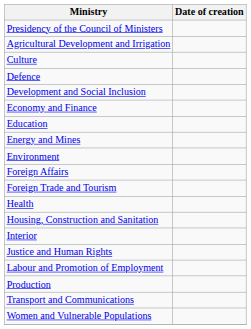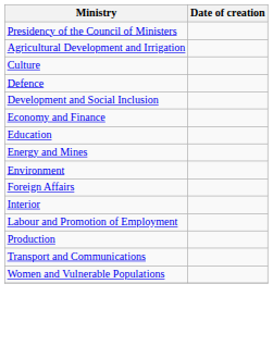 <table class="wikitable">
 <tr>
 <th>Ministry</th>
 <th>Date of creation</th>
 </tr>
 <tr>
 <td><a href='#'>Presidency of the Council of Ministers</a></td>
 <td></td>
 </tr>
 <tr>
 <td><a href='#'>Agricultural Development and Irrigation</a></td>
 <td></td>
 </tr>
 <tr>
 <td><a href='#'>Culture</a></td>
 <td></td>
 </tr>
 <tr>
 <td><a href='#'>Defence</a></td>
 <td></td>
 </tr>
 <tr>
 <td><a href='#'>Development and Social Inclusion</a></td>
 <td></td>
 </tr>
 <tr>
 <td><a href='#'>Economy and Finance</a></td>
 <td></td>
 </tr>
 <tr>
 <td><a href='#'>Education</a></td>
 <td></td>
 </tr>
 <tr>
 <td><a href='#'>Energy and Mines</a></td>
 <td></td>
 </tr>
 <tr>
 <td><a href='#'>Environment</a></td>
 <td></td>
 </tr>
 <tr>
 <td><a href='#'>Foreign Affairs</a></td>
 <td></td>
 </tr>
 <tr>
-<td><a href='#'>Foreign Trade and Tourism</a></td>
-<td></td>
-</tr>
-<tr>
-<td><a href='#'>Health</a></td>
-<td></td>
-</tr>
-<tr>
-<td><a href='#'>Housing, Construction and Sanitation</a></td>
-<td></td>
-</tr>
-<tr>
 <td><a href='#'>Interior</a></td>
-<td></td>
-</tr>
-<tr>
-<td><a href='#'>Justice and Human Rights</a></td>
 <td></td>
 </tr>
 <tr>
 <td><a href='#'>Labour and Promotion of Employment</a></td>
 <td></td>
 </tr>
 <tr>
 <td><a href='#'>Production</a></td>
 <td></td>
 </tr>
 <tr>
 <td><a href='#'>Transport and Communications</a></td>
 <td></td>
 </tr>
 <tr>
 <td><a href='#'>Women and Vulnerable Populations</a></td>
 <td></td>
 </tr>
 <tr>
 </tr>
 </table>
